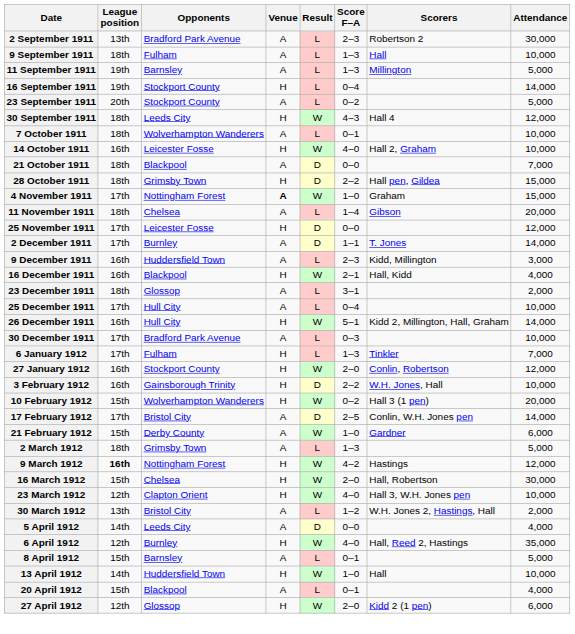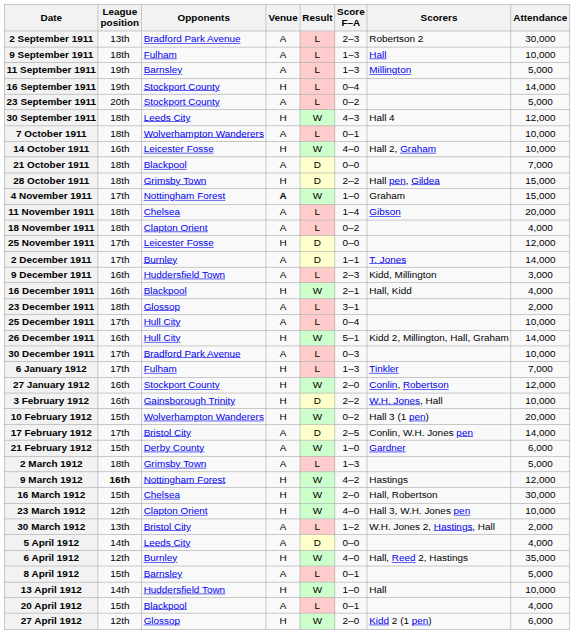 <table class="wikitable plainrowheaders" style="text-align:center">
 <tr>
 <th scope="col">Date</th>
 <th scope="col">League<br>position</th>
 <th scope="col">Opponents</th>
 <th scope="col">Venue</th>
 <th scope="col">Result</th>
 <th scope="col">Score<br>F–A</th>
 <th scope="col">Scorers</th>
 <th scope="col">Attendance</th>
 </tr>
 <tr>
 <th scope="row">2 September 1911</th>
 <td>13th</td>
 <td align="left"><a href='#'>Bradford Park Avenue</a></td>
 <td>A</td>
 <td style=background:#fcc>L</td>
 <td>2–3</td>
 <td align="left">Robertson 2</td>
 <td>30,000</td>
 </tr>
 <tr>
 <th scope="row">9 September 1911</th>
 <td>18th</td>
 <td align="left"><a href='#'>Fulham</a></td>
 <td>A</td>
 <td style=background:#fcc>L</td>
 <td>1–3</td>
 <td align="left"><a href='#'>Hall</a></td>
 <td>10,000</td>
 </tr>
 <tr>
 <th scope="row">11 September 1911</th>
 <td>19th</td>
 <td align="left"><a href='#'>Barnsley</a></td>
 <td>A</td>
 <td style=background:#fcc>L</td>
 <td>1–3</td>
 <td align="left"><a href='#'>Millington</a></td>
 <td>5,000</td>
 </tr>
 <tr>
 <th scope="row">16 September 1911</th>
 <td>19th</td>
 <td align="left"><a href='#'>Stockport County</a></td>
 <td>H</td>
 <td style=background:#fcc>L</td>
 <td>0–4</td>
 <td></td>
 <td>14,000</td>
 </tr>
 <tr>
 <th scope="row">23 September 1911</th>
 <td>20th</td>
 <td align="left"><a href='#'>Stockport County</a></td>
 <td>A</td>
 <td style=background:#fcc>L</td>
 <td>0–2</td>
 <td></td>
 <td>5,000</td>
 </tr>
 <tr>
 <th scope="row">30 September 1911</th>
 <td>18th</td>
 <td align="left"><a href='#'>Leeds City</a></td>
 <td>H</td>
 <td style=background:#cfc>W</td>
 <td>4–3</td>
 <td align="left">Hall 4</td>
 <td>12,000</td>
 </tr>
 <tr>
 <th scope="row">7 October 1911</th>
 <td>18th</td>
 <td align="left"><a href='#'>Wolverhampton Wanderers</a></td>
 <td>A</td>
 <td style=background:#fcc>L</td>
 <td>0–1</td>
 <td></td>
 <td>10,000</td>
 </tr>
 <tr>
 <th scope="row">14 October 1911</th>
 <td>16th</td>
 <td align="left"><a href='#'>Leicester Fosse</a></td>
 <td>H</td>
 <td style=background:#cfc>W</td>
 <td>4–0</td>
 <td align="left">Hall 2, <a href='#'>Graham</a></td>
 <td>10,000</td>
 </tr>
 <tr>
 <th scope="row">21 October 1911</th>
 <td>18th</td>
 <td align="left"><a href='#'>Blackpool</a></td>
 <td>A</td>
 <td style=background:#ffc>D</td>
 <td>0–0</td>
 <td></td>
 <td>7,000</td>
 </tr>
 <tr>
 <th scope="row">28 October 1911</th>
 <td>18th</td>
 <td align="left"><a href='#'>Grimsby Town</a></td>
 <td>H</td>
 <td style=background:#ffc>D</td>
 <td>2–2</td>
 <td align="left">Hall <a href='#'>pen</a>, <a href='#'>Gildea</a></td>
 <td>15,000</td>
 </tr>
 <tr>
 <th scope="row">4 November 1911</th>
 <td>17th</td>
 <td align="left"><a href='#'>Nottingham Forest</a></td>
 <td><strong>A</strong></td>
 <td style=background:#cfc>W</td>
 <td>1–0</td>
 <td align="left">Graham</td>
 <td>15,000</td>
 </tr>
 <tr>
 <th scope="row">11 November 1911</th>
 <td>18th</td>
 <td align="left"><a href='#'>Chelsea</a></td>
 <td>A</td>
 <td style=background:#fcc>L</td>
 <td>1–4</td>
 <td align="left"><a href='#'>Gibson</a></td>
 <td>20,000</td>
+</tr>
+<tr>
+<th scope="row">18 November 1911</th>
+<td>18th</td>
+<td align="left"><a href='#'>Clapton Orient</a></td>
+<td>A</td>
+<td style=background:#fcc>L</td>
+<td>0–2</td>
+<td></td>
+<td>4,000</td>
 </tr>
 <tr>
 <th scope="row">25 November 1911</th>
 <td>17th</td>
 <td align="left"><a href='#'>Leicester Fosse</a></td>
 <td>H</td>
 <td style=background:#ffc>D</td>
 <td>0–0</td>
 <td></td>
 <td>12,000</td>
 </tr>
 <tr>
 <th scope="row">2 December 1911</th>
 <td>17th</td>
 <td align="left"><a href='#'>Burnley</a></td>
 <td>A</td>
 <td style=background:#ffc>D</td>
 <td>1–1</td>
 <td align="left"><a href='#'>T. Jones</a></td>
 <td>14,000</td>
 </tr>
 <tr>
 <th scope="row">9 December 1911</th>
 <td>16th</td>
 <td align="left"><a href='#'>Huddersfield Town</a></td>
 <td>A</td>
 <td style=background:#fcc>L</td>
 <td>2–3</td>
 <td align="left">Kidd, Millington</td>
 <td>3,000</td>
 </tr>
 <tr>
 <th scope="row">16 December 1911</th>
 <td>16th</td>
 <td align="left"><a href='#'>Blackpool</a></td>
 <td>H</td>
 <td style=background:#cfc>W</td>
 <td>2–1</td>
 <td align="left">Hall, Kidd</td>
 <td>4,000</td>
 </tr>
 <tr>
 <th scope="row">23 December 1911</th>
 <td>18th</td>
 <td align="left"><a href='#'>Glossop</a></td>
 <td>A</td>
 <td style=background:#fcc>L</td>
 <td>3–1</td>
 <td></td>
 <td>2,000</td>
 </tr>
 <tr>
 <th scope="row">25 December 1911</th>
 <td>17th</td>
 <td align="left"><a href='#'>Hull City</a></td>
 <td>A</td>
 <td style=background:#fcc>L</td>
 <td>0–4</td>
 <td></td>
 <td>10,000</td>
 </tr>
 <tr>
 <th scope="row">26 December 1911</th>
 <td>16th</td>
 <td align="left"><a href='#'>Hull City</a></td>
 <td>H</td>
 <td style=background:#cfc>W</td>
 <td>5–1</td>
 <td align="left">Kidd 2, Millington, Hall, Graham</td>
 <td>14,000</td>
 </tr>
 <tr>
 <th scope="row">30 December 1911</th>
 <td>17th</td>
 <td align="left"><a href='#'>Bradford Park Avenue</a></td>
 <td>A</td>
 <td style=background:#fcc>L</td>
 <td>0–3</td>
 <td></td>
 <td>10,000</td>
 </tr>
 <tr>
 <th scope="row">6 January 1912</th>
 <td>17th</td>
 <td align="left"><a href='#'>Fulham</a></td>
 <td>H</td>
 <td style=background:#fcc>L</td>
 <td>1–3</td>
 <td align="left"><a href='#'>Tinkler</a></td>
 <td>7,000</td>
 </tr>
 <tr>
 <th scope="row">27 January 1912</th>
 <td>16th</td>
 <td align="left"><a href='#'>Stockport County</a></td>
 <td>H</td>
 <td style=background:#cfc>W</td>
 <td>2–0</td>
 <td align="left"><a href='#'>Conlin</a>, <a href='#'>Robertson</a></td>
 <td>12,000</td>
 </tr>
 <tr>
 <th scope="row">3 February 1912</th>
 <td>16th</td>
 <td align="left"><a href='#'>Gainsborough Trinity</a></td>
 <td>H</td>
 <td style=background:#ffc>D</td>
 <td>2–2</td>
 <td align="left"><a href='#'>W.H. Jones</a>, Hall</td>
 <td>10,000</td>
 </tr>
 <tr>
 <th scope="row">10 February 1912</th>
 <td>15th</td>
 <td align="left"><a href='#'>Wolverhampton Wanderers</a></td>
 <td>H</td>
 <td style=background:#cfc>W</td>
 <td>0–2</td>
 <td align="left">Hall 3 (1 <a href='#'>pen</a>)</td>
 <td>20,000</td>
 </tr>
 <tr>
 <th scope="row">17 February 1912</th>
 <td>17th</td>
 <td align="left"><a href='#'>Bristol City</a></td>
 <td>A</td>
 <td style=background:#ffc>D</td>
 <td>2–5</td>
 <td align="left">Conlin, W.H. Jones <a href='#'>pen</a></td>
 <td>14,000</td>
 </tr>
 <tr>
 <th scope="row">21 February 1912</th>
 <td>15th</td>
 <td align="left"><a href='#'>Derby County</a></td>
 <td>A</td>
 <td style=background:#cfc>W</td>
 <td>1–0</td>
 <td align="left"><a href='#'>Gardner</a></td>
 <td>6,000</td>
 </tr>
 <tr>
 <th scope="row">2 March 1912</th>
 <td>18th</td>
 <td align="left"><a href='#'>Grimsby Town</a></td>
 <td>A</td>
 <td style=background:#fcc>L</td>
 <td>1–3</td>
 <td></td>
 <td>5,000</td>
 </tr>
 <tr>
 <th scope="row">9 March 1912</th>
 <td><strong>16th</strong></td>
 <td align="left"><a href='#'>Nottingham Forest</a></td>
 <td>H</td>
 <td style=background:#cfc>W</td>
 <td>4–2</td>
 <td align="left">Hastings</td>
 <td>12,000</td>
 </tr>
 <tr>
 <th scope="row">16 March 1912</th>
 <td>15th</td>
 <td align="left"><a href='#'>Chelsea</a></td>
 <td>H</td>
 <td style=background:#cfc>W</td>
 <td>2–0</td>
 <td align="left">Hall, Robertson</td>
 <td>30,000</td>
 </tr>
 <tr>
 <th scope="row">23 March 1912</th>
 <td>12th</td>
 <td align="left"><a href='#'>Clapton Orient</a></td>
 <td>H</td>
 <td style=background:#cfc>W</td>
 <td>4–0</td>
 <td align="left">Hall 3, W.H. Jones <a href='#'>pen</a></td>
 <td>10,000</td>
 </tr>
 <tr>
 <th scope="row">30 March 1912</th>
 <td>13th</td>
 <td align="left"><a href='#'>Bristol City</a></td>
 <td>A</td>
 <td style=background:#fcc>L</td>
 <td>1–2</td>
 <td align="left">W.H. Jones 2, <a href='#'>Hastings</a>, Hall</td>
 <td>2,000</td>
 </tr>
 <tr>
 <th scope="row">5 April 1912</th>
 <td>14th</td>
 <td align="left"><a href='#'>Leeds City</a></td>
 <td>A</td>
 <td style=background:#ffc>D</td>
 <td>0–0</td>
 <td></td>
 <td>4,000</td>
 </tr>
 <tr>
 <th scope="row">6 April 1912</th>
 <td>12th</td>
 <td align="left"><a href='#'>Burnley</a></td>
 <td>H</td>
 <td style=background:#cfc>W</td>
 <td>4–0</td>
 <td align="left">Hall, <a href='#'>Reed</a> 2, Hastings</td>
 <td>35,000</td>
 </tr>
 <tr>
 <th scope="row">8 April 1912</th>
 <td>15th</td>
 <td align="left"><a href='#'>Barnsley</a></td>
 <td>A</td>
 <td style=background:#fcc>L</td>
 <td>0–1</td>
 <td></td>
 <td>5,000</td>
 </tr>
 <tr>
 <th scope="row">13 April 1912</th>
 <td>14th</td>
 <td align="left"><a href='#'>Huddersfield Town</a></td>
 <td>H</td>
 <td style=background:#cfc>W</td>
 <td>1–0</td>
 <td align="left">Hall</td>
 <td>10,000</td>
 </tr>
 <tr>
 <th scope="row">20 April 1912</th>
 <td>15th</td>
 <td align="left"><a href='#'>Blackpool</a></td>
 <td>A</td>
 <td style=background:#fcc>L</td>
 <td>0–1</td>
 <td></td>
 <td>4,000</td>
 </tr>
 <tr>
 <th scope="row">27 April 1912</th>
 <td>12th</td>
 <td align="left"><a href='#'>Glossop</a></td>
 <td>H</td>
 <td style=background:#cfc>W</td>
 <td>2–0</td>
 <td align="left"><a href='#'>Kidd</a> 2 (1 <a href='#'>pen</a>)</td>
 <td>6,000</td>
 </tr>
 </table>
